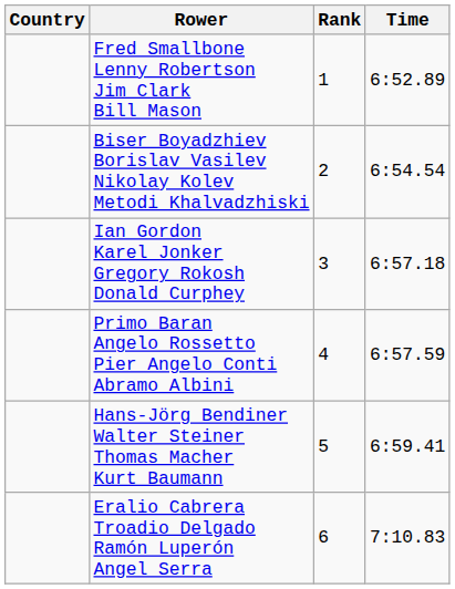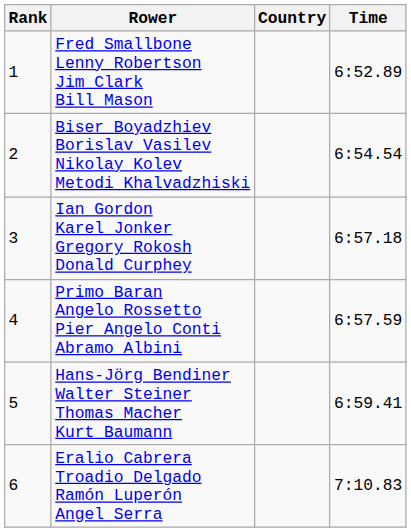 <table class="wikitable sortable" style="text-align:middle">
 <tr>
+<th>Rank</th>
+<th>Rower</th>
 <th>Country</th>
-<th>Rower</th>
-<th>Rank</th>
 <th>Time</th>
 </tr>
 <tr>
+<td>1</td>
+<td><a href='#'>Fred Smallbone</a><br><a href='#'>Lenny Robertson</a><br><a href='#'>Jim Clark</a><br><a href='#'>Bill Mason</a></td>
 <td></td>
-<td><a href='#'>Fred Smallbone</a><br><a href='#'>Lenny Robertson</a><br><a href='#'>Jim Clark</a><br><a href='#'>Bill Mason</a></td>
-<td>1</td>
 <td>6:52.89</td>
 </tr>
 <tr>
+<td>2</td>
+<td><a href='#'>Biser Boyadzhiev</a><br><a href='#'>Borislav Vasilev</a><br><a href='#'>Nikolay Kolev</a><br><a href='#'>Metodi Khalvadzhiski</a></td>
 <td></td>
-<td><a href='#'>Biser Boyadzhiev</a><br><a href='#'>Borislav Vasilev</a><br><a href='#'>Nikolay Kolev</a><br><a href='#'>Metodi Khalvadzhiski</a></td>
-<td>2</td>
 <td>6:54.54</td>
 </tr>
 <tr>
+<td>3</td>
+<td><a href='#'>Ian Gordon</a><br><a href='#'>Karel Jonker</a><br><a href='#'>Gregory Rokosh</a><br><a href='#'>Donald Curphey</a></td>
 <td></td>
-<td><a href='#'>Ian Gordon</a><br><a href='#'>Karel Jonker</a><br><a href='#'>Gregory Rokosh</a><br><a href='#'>Donald Curphey</a></td>
-<td>3</td>
 <td>6:57.18</td>
 </tr>
 <tr>
+<td>4</td>
+<td><a href='#'>Primo Baran</a><br><a href='#'>Angelo Rossetto</a><br><a href='#'>Pier Angelo Conti</a><br><a href='#'>Abramo Albini</a></td>
 <td></td>
-<td><a href='#'>Primo Baran</a><br><a href='#'>Angelo Rossetto</a><br><a href='#'>Pier Angelo Conti</a><br><a href='#'>Abramo Albini</a></td>
-<td>4</td>
 <td>6:57.59</td>
 </tr>
 <tr>
+<td>5</td>
+<td><a href='#'>Hans-Jörg Bendiner</a><br><a href='#'>Walter Steiner</a><br><a href='#'>Thomas Macher</a><br><a href='#'>Kurt Baumann</a></td>
 <td></td>
-<td><a href='#'>Hans-Jörg Bendiner</a><br><a href='#'>Walter Steiner</a><br><a href='#'>Thomas Macher</a><br><a href='#'>Kurt Baumann</a></td>
-<td>5</td>
 <td>6:59.41</td>
 </tr>
 <tr>
+<td>6</td>
+<td><a href='#'>Eralio Cabrera</a><br><a href='#'>Troadio Delgado</a><br><a href='#'>Ramón Luperón</a><br><a href='#'>Angel Serra</a></td>
 <td></td>
-<td><a href='#'>Eralio Cabrera</a><br><a href='#'>Troadio Delgado</a><br><a href='#'>Ramón Luperón</a><br><a href='#'>Angel Serra</a></td>
-<td>6</td>
 <td>7:10.83</td>
 </tr>
 </table>
